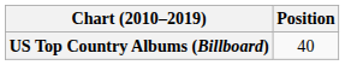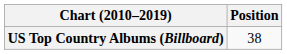 <table class="wikitable plainrowheaders" style="text-align:center">
 <tr>
 <th scope="col">Chart (2010–2019)</th>
 <th scope="col">Position</th>
 </tr>
 <tr>
 <th scope="row">US Top Country Albums (<em>Billboard</em>)</th>
-<td>40</td>
+<td>38</td>
 </tr>
 </table>
